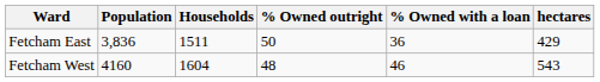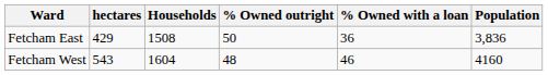 <table class="wikitable">
 <tr>
 <th>Ward</th>
-<th>Population</th>
+<th>hectares</th>
 <th>Households</th>
 <th>% Owned outright</th>
 <th>% Owned with a loan</th>
-<th>hectares</th>
+<th>Population</th>
 </tr>
 <tr>
 <td>Fetcham East</td>
-<td>3,836</td>
-<td>1511</td>
+<td>429</td>
+<td>1508</td>
 <td>50</td>
 <td>36</td>
-<td>429</td>
+<td>3,836</td>
 </tr>
 <tr>
 <td>Fetcham West</td>
-<td>4160</td>
+<td>543</td>
 <td>1604</td>
 <td>48</td>
 <td>46</td>
-<td>543</td>
+<td>4160</td>
 </tr>
 </table>
